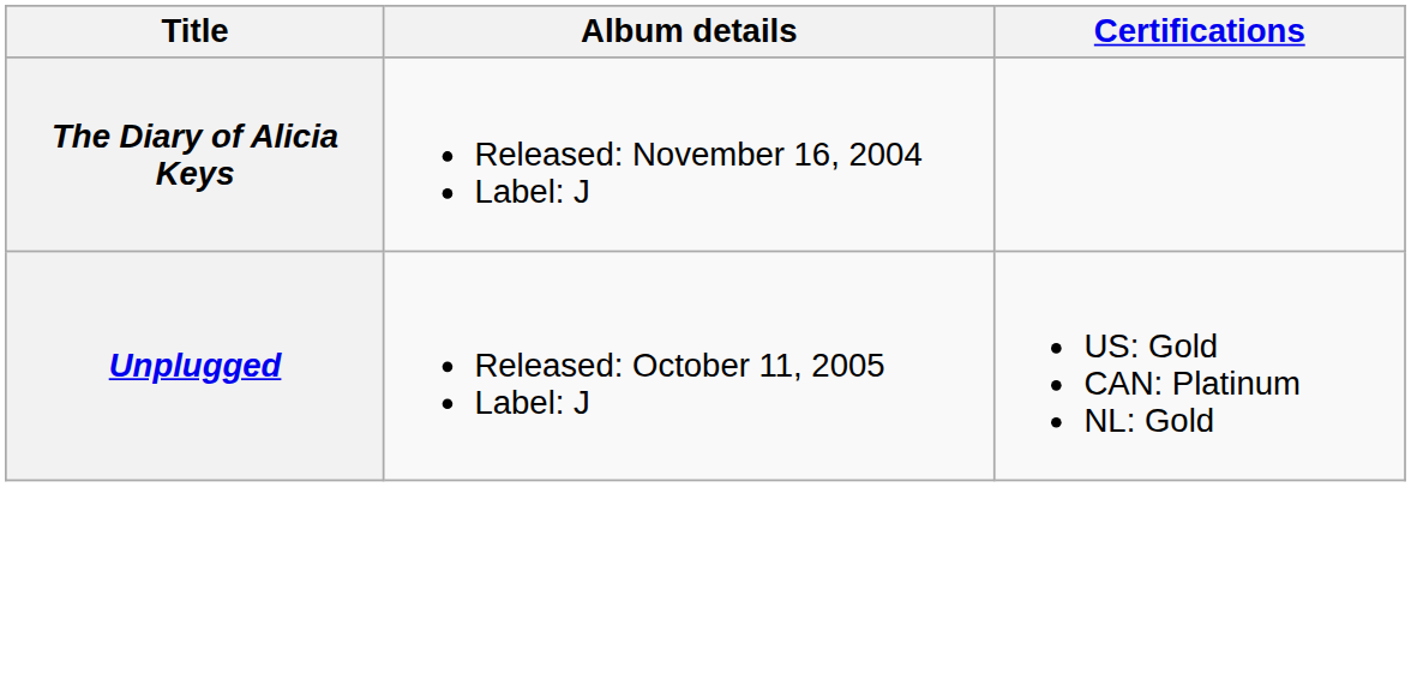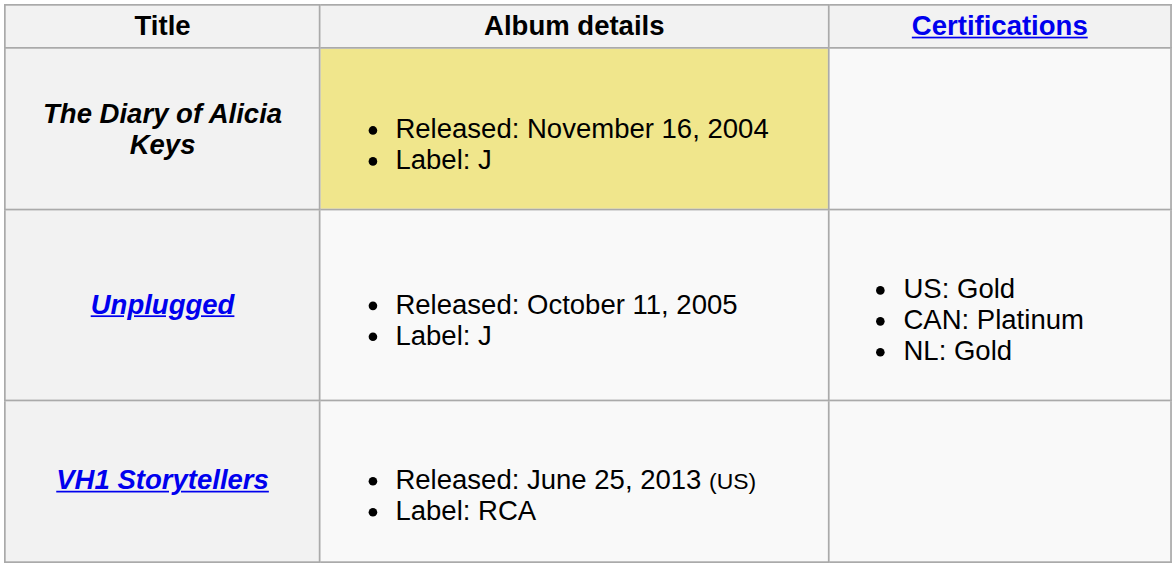 <table class="wikitable plainrowheaders">
 <tr>
 <th scope="col" style="width:11em;">Title</th>
 <th scope="col" style="width:18em;">Album details</th>
 <th scope="col" style="width:12em;"><a href='#'>Certifications</a></th>
 </tr>
 <tr>
 <th scope="row"><em>The Diary of Alicia Keys</em></th>
-<td><br><ul><li>Released: November 16, 2004</li><li>Label: J</li></ul></td>
+<td style="background: khaki;"><br><ul><li>Released: November 16, 2004</li><li>Label: J</li></ul></td>
 <td></td>
 </tr>
 <tr>
 <th scope="row"><em><a href='#'>Unplugged</a></em></th>
 <td><br><ul><li>Released: October 11, 2005</li><li>Label: J</li></ul></td>
 <td><br><ul><li>US: Gold</li><li>CAN: Platinum</li><li>NL: Gold</li></ul></td>
 </tr>
+<tr>
+<th scope="row"><em><a href='#'>VH1 Storytellers</a></em></th>
+<td><br><ul><li>Released: June 25, 2013 <small>(US)</small></li><li>Label: RCA</li></ul></td>
+<td></td>
+</tr>
 </table>
